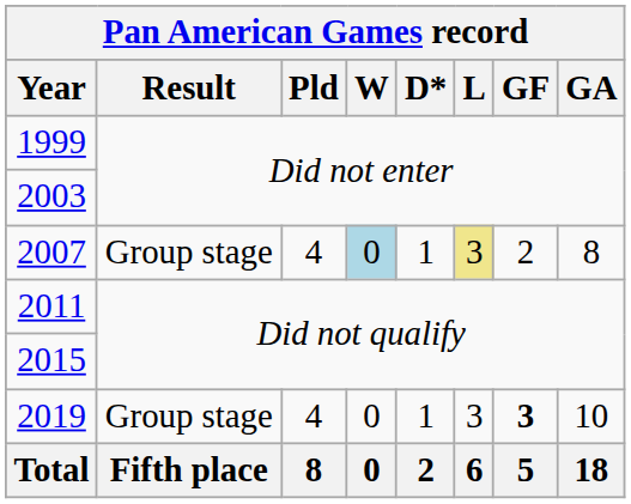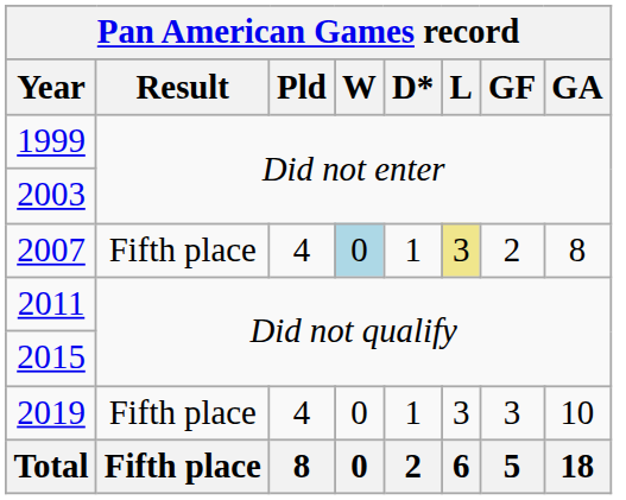 <table class="wikitable" style="text-align: center;">
 <tr>
 <th colspan=8><a href='#'>Pan American Games</a> record</th>
 </tr>
 <tr>
 <th>Year</th>
 <th>Result</th>
 <th>Pld</th>
 <th>W</th>
 <th>D*</th>
 <th>L</th>
 <th>GF</th>
 <th>GA</th>
 </tr>
 <tr>
 <td> <a href='#'>1999</a></td>
 <td colspan=7 rowspan=2><em>Did not enter</em></td>
 </tr>
 <tr>
 <td> <a href='#'>2003</a></td>
 </tr>
 <tr>
 <td> <a href='#'>2007</a></td>
-<td>Group stage</td>
+<td>Fifth place</td>
 <td>4</td>
 <td style="background: lightblue;">0</td>
 <td>1</td>
 <td style="background: khaki;">3</td>
 <td>2</td>
 <td>8</td>
 </tr>
 <tr>
 <td> <a href='#'>2011</a></td>
 <td colspan=7 rowspan=2><em>Did not qualify</em></td>
 </tr>
 <tr>
 <td> <a href='#'>2015</a></td>
 </tr>
 <tr>
 <td> <a href='#'>2019</a></td>
-<td>Group stage</td>
+<td>Fifth place</td>
 <td>4</td>
 <td>0</td>
 <td>1</td>
 <td>3</td>
-<td><strong>3</strong></td>
+<td>3</td>
 <td>10</td>
 </tr>
 <tr>
 <th>Total</th>
 <th>Fifth place</th>
 <th>8</th>
 <th>0</th>
 <th>2</th>
 <th>6</th>
 <th>5</th>
 <th>18</th>
 </tr>
 </table>
